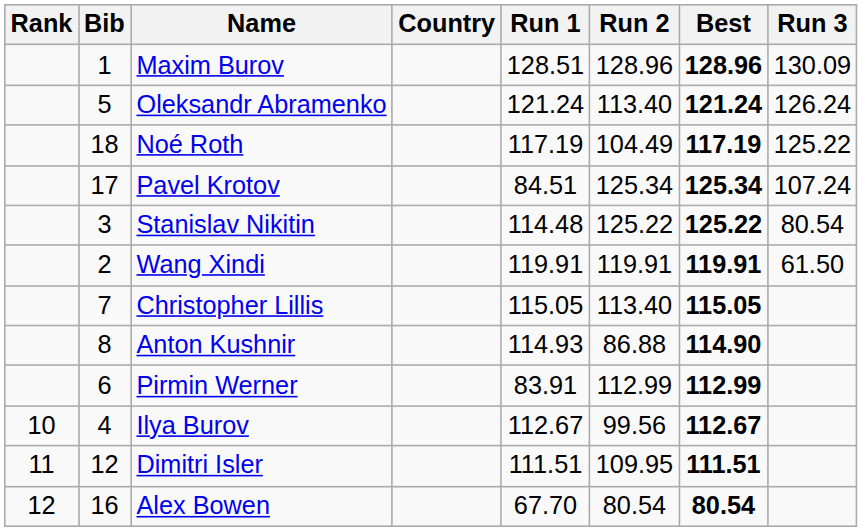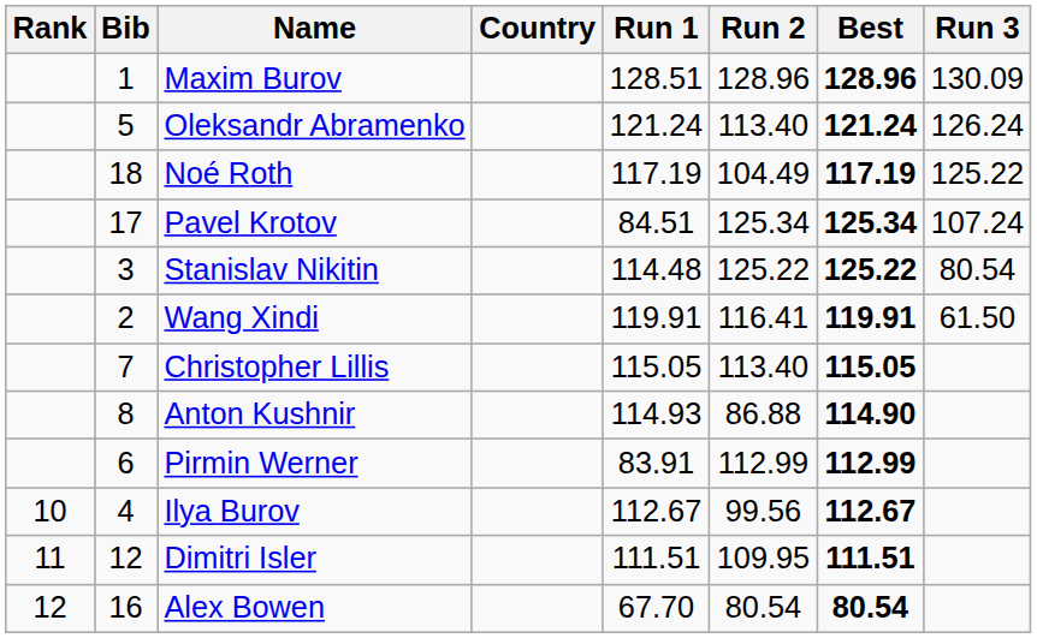 <table class="wikitable sortable" style="text-align:center">
 <tr>
 <th>Rank</th>
 <th>Bib</th>
 <th>Name</th>
 <th>Country</th>
 <th>Run 1</th>
 <th>Run 2</th>
 <th>Best</th>
 <th>Run 3</th>
 </tr>
 <tr>
 <td></td>
 <td>1</td>
 <td align=left><a href='#'>Maxim Burov</a></td>
 <td align=left></td>
 <td>128.51</td>
 <td>128.96</td>
 <td><strong>128.96</strong></td>
 <td>130.09</td>
 </tr>
 <tr>
 <td></td>
 <td>5</td>
 <td align=left><a href='#'>Oleksandr Abramenko</a></td>
 <td align=left></td>
 <td>121.24</td>
 <td>113.40</td>
 <td><strong>121.24</strong></td>
 <td>126.24</td>
 </tr>
 <tr>
 <td></td>
 <td>18</td>
 <td align=left><a href='#'>Noé Roth</a></td>
 <td align=left></td>
 <td>117.19</td>
 <td>104.49</td>
 <td><strong>117.19</strong></td>
 <td>125.22</td>
 </tr>
 <tr>
 <td></td>
 <td>17</td>
 <td align=left><a href='#'>Pavel Krotov</a></td>
 <td align=left></td>
 <td>84.51</td>
 <td>125.34</td>
 <td><strong>125.34</strong></td>
 <td>107.24</td>
 </tr>
 <tr>
 <td></td>
 <td>3</td>
 <td align=left><a href='#'>Stanislav Nikitin</a></td>
 <td align=left></td>
 <td>114.48</td>
 <td>125.22</td>
 <td><strong>125.22</strong></td>
 <td>80.54</td>
 </tr>
 <tr>
 <td></td>
 <td>2</td>
 <td align=left><a href='#'>Wang Xindi</a></td>
 <td align=left></td>
 <td>119.91</td>
-<td>119.91</td>
+<td>116.41</td>
 <td><strong>119.91</strong></td>
 <td>61.50</td>
 </tr>
 <tr>
 <td></td>
 <td>7</td>
 <td align=left><a href='#'>Christopher Lillis</a></td>
 <td align=left></td>
 <td>115.05</td>
 <td>113.40</td>
 <td><strong>115.05</strong></td>
 <td></td>
 </tr>
 <tr>
 <td></td>
 <td>8</td>
 <td align=left><a href='#'>Anton Kushnir</a></td>
 <td align=left></td>
 <td>114.93</td>
 <td>86.88</td>
 <td><strong>114.90</strong></td>
 <td></td>
 </tr>
 <tr>
 <td></td>
 <td>6</td>
 <td align=left><a href='#'>Pirmin Werner</a></td>
 <td align=left></td>
 <td>83.91</td>
 <td>112.99</td>
 <td><strong>112.99</strong></td>
 <td></td>
 </tr>
 <tr>
 <td>10</td>
 <td>4</td>
 <td align=left><a href='#'>Ilya Burov</a></td>
 <td align=left></td>
 <td>112.67</td>
 <td>99.56</td>
 <td><strong>112.67</strong></td>
 <td></td>
 </tr>
 <tr>
 <td>11</td>
 <td>12</td>
 <td align=left><a href='#'>Dimitri Isler</a></td>
 <td align=left></td>
 <td>111.51</td>
 <td>109.95</td>
 <td><strong>111.51</strong></td>
 <td></td>
 </tr>
 <tr>
 <td>12</td>
 <td>16</td>
 <td align=left><a href='#'>Alex Bowen</a></td>
 <td align=left></td>
 <td>67.70</td>
 <td>80.54</td>
 <td><strong>80.54</strong></td>
 <td></td>
 </tr>
 </table>
